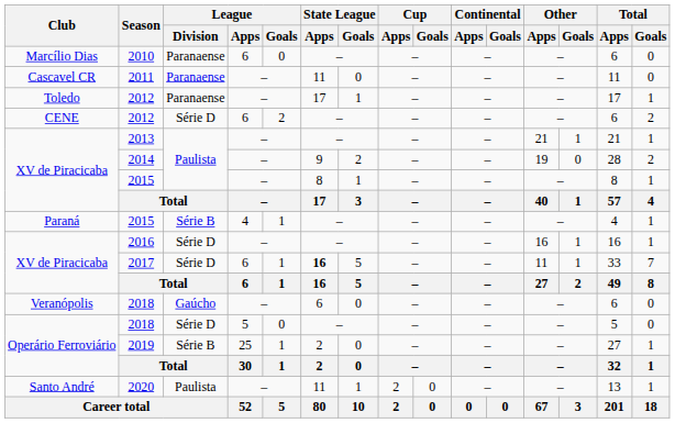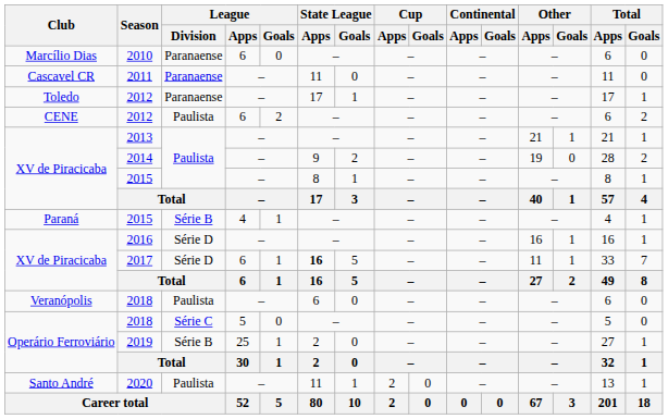 <table class="wikitable" style="text-align: center">
 <tr>
 <th rowspan="2">Club</th>
 <th rowspan="2">Season</th>
 <th colspan="3">League</th>
 <th colspan="2">State League</th>
 <th colspan="2">Cup</th>
 <th colspan="2">Continental</th>
 <th colspan="2">Other</th>
 <th colspan="2">Total</th>
 </tr>
 <tr>
 <th>Division</th>
 <th>Apps</th>
 <th>Goals</th>
 <th>Apps</th>
 <th>Goals</th>
 <th>Apps</th>
 <th>Goals</th>
 <th>Apps</th>
 <th>Goals</th>
 <th>Apps</th>
 <th>Goals</th>
 <th>Apps</th>
 <th>Goals</th>
 </tr>
 <tr>
 <td><a href='#'>Marcílio Dias</a></td>
 <td><a href='#'>2010</a></td>
 <td>Paranaense</td>
 <td>6</td>
 <td>0</td>
 <td colspan="2">–</td>
 <td colspan="2">–</td>
 <td colspan="2">–</td>
 <td colspan="2">–</td>
 <td>6</td>
 <td>0</td>
 </tr>
 <tr>
 <td><a href='#'>Cascavel CR</a></td>
 <td><a href='#'>2011</a></td>
 <td><a href='#'>Paranaense</a></td>
 <td colspan="2">–</td>
 <td>11</td>
 <td>0</td>
 <td colspan="2">–</td>
 <td colspan="2">–</td>
 <td colspan="2">–</td>
 <td>11</td>
 <td>0</td>
 </tr>
 <tr>
 <td><a href='#'>Toledo</a></td>
 <td><a href='#'>2012</a></td>
 <td>Paranaense</td>
 <td colspan="2">–</td>
 <td>17</td>
 <td>1</td>
 <td colspan="2">–</td>
 <td colspan="2">–</td>
 <td colspan="2">–</td>
 <td>17</td>
 <td>1</td>
 </tr>
 <tr>
 <td><a href='#'>CENE</a></td>
 <td><a href='#'>2012</a></td>
-<td>Série D</td>
+<td>Paulista</td>
 <td>6</td>
 <td>2</td>
 <td colspan="2">–</td>
 <td colspan="2">–</td>
 <td colspan="2">–</td>
 <td colspan="2">–</td>
 <td>6</td>
 <td>2</td>
 </tr>
 <tr>
 <td rowspan="4"><a href='#'>XV de Piracicaba</a></td>
 <td><a href='#'>2013</a></td>
 <td rowspan="3"><a href='#'>Paulista</a></td>
 <td colspan="2">–</td>
 <td colspan="2">–</td>
 <td colspan="2">–</td>
 <td colspan="2">–</td>
 <td>21</td>
 <td>1</td>
 <td>21</td>
 <td>1</td>
 </tr>
 <tr>
 <td><a href='#'>2014</a></td>
 <td colspan="2">–</td>
 <td>9</td>
 <td>2</td>
 <td colspan="2">–</td>
 <td colspan="2">–</td>
 <td>19</td>
 <td>0</td>
 <td>28</td>
 <td>2</td>
 </tr>
 <tr>
 <td><a href='#'>2015</a></td>
 <td colspan="2">–</td>
 <td>8</td>
 <td>1</td>
 <td colspan="2">–</td>
 <td colspan="2">–</td>
 <td colspan="2">–</td>
 <td>8</td>
 <td>1</td>
 </tr>
 <tr>
 <th colspan="2"><strong>Total</strong></th>
 <th colspan="2">–</th>
 <th>17</th>
 <th>3</th>
 <th colspan="2">–</th>
 <th colspan="2">–</th>
 <th>40</th>
 <th>1</th>
 <th>57</th>
 <th>4</th>
 </tr>
 <tr>
 <td><a href='#'>Paraná</a></td>
 <td><a href='#'>2015</a></td>
 <td><a href='#'>Série B</a></td>
 <td>4</td>
 <td>1</td>
 <td colspan="2">–</td>
 <td colspan="2">–</td>
 <td colspan="2">–</td>
 <td colspan="2">–</td>
 <td>4</td>
 <td>1</td>
 </tr>
 <tr>
 <td rowspan="3"><a href='#'>XV de Piracicaba</a></td>
 <td><a href='#'>2016</a></td>
 <td>Série D</td>
 <td colspan="2">–</td>
 <td colspan="2">–</td>
 <td colspan="2">–</td>
 <td colspan="2">–</td>
 <td>16</td>
 <td>1</td>
 <td>16</td>
 <td>1</td>
 </tr>
 <tr>
 <td><a href='#'>2017</a></td>
 <td>Série D</td>
 <td>6</td>
 <td>1</td>
 <td><strong>16</strong></td>
 <td>5</td>
 <td colspan="2">–</td>
 <td colspan="2">–</td>
 <td>11</td>
 <td>1</td>
 <td>33</td>
 <td>7</td>
 </tr>
 <tr>
 <th colspan="2"><strong>Total</strong></th>
 <th>6</th>
 <th>1</th>
 <th>16</th>
 <th>5</th>
 <th colspan="2">–</th>
 <th colspan="2">–</th>
 <th>27</th>
 <th>2</th>
 <th>49</th>
 <th>8</th>
 </tr>
 <tr>
 <td><a href='#'>Veranópolis</a></td>
 <td><a href='#'>2018</a></td>
-<td><a href='#'>Gaúcho</a></td>
+<td>Paulista</td>
 <td colspan="2">–</td>
 <td>6</td>
 <td>0</td>
 <td colspan="2">–</td>
 <td colspan="2">–</td>
 <td colspan="2">–</td>
 <td>6</td>
 <td>0</td>
 </tr>
 <tr>
 <td rowspan="3"><a href='#'>Operário Ferroviário</a></td>
 <td><a href='#'>2018</a></td>
-<td>Série D</td>
+<td><a href='#'>Série C</a></td>
 <td>5</td>
 <td>0</td>
 <td colspan="2">–</td>
 <td colspan="2">–</td>
 <td colspan="2">–</td>
 <td colspan="2">–</td>
 <td>5</td>
 <td>0</td>
 </tr>
 <tr>
 <td><a href='#'>2019</a></td>
 <td>Série B</td>
 <td>25</td>
 <td>1</td>
 <td>2</td>
 <td>0</td>
 <td colspan="2">–</td>
 <td colspan="2">–</td>
 <td colspan="2">–</td>
 <td>27</td>
 <td>1</td>
 </tr>
 <tr>
 <th colspan="2"><strong>Total</strong></th>
 <th>30</th>
 <th>1</th>
 <th>2</th>
 <th>0</th>
 <th colspan="2">–</th>
 <th colspan="2">–</th>
 <th colspan="2">–</th>
 <th>32</th>
 <th>1</th>
 </tr>
 <tr>
 <td><a href='#'>Santo André</a></td>
 <td><a href='#'>2020</a></td>
 <td>Paulista</td>
 <td colspan="2">–</td>
 <td>11</td>
 <td>1</td>
 <td>2</td>
 <td>0</td>
 <td colspan="2">–</td>
 <td colspan="2">–</td>
 <td>13</td>
 <td>1</td>
 </tr>
 <tr>
 <th colspan="3"><strong>Career total</strong></th>
 <th>52</th>
 <th>5</th>
 <th>80</th>
 <th>10</th>
 <th>2</th>
 <th>0</th>
 <th>0</th>
 <th>0</th>
 <th>67</th>
 <th>3</th>
 <th>201</th>
 <th>18</th>
 </tr>
 </table>
